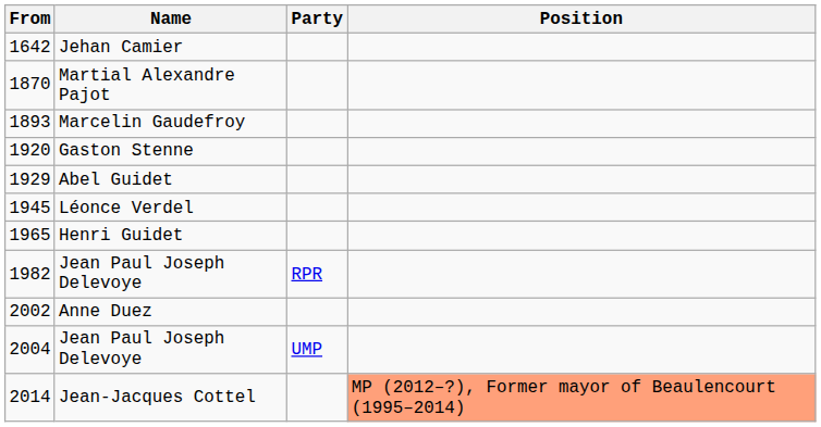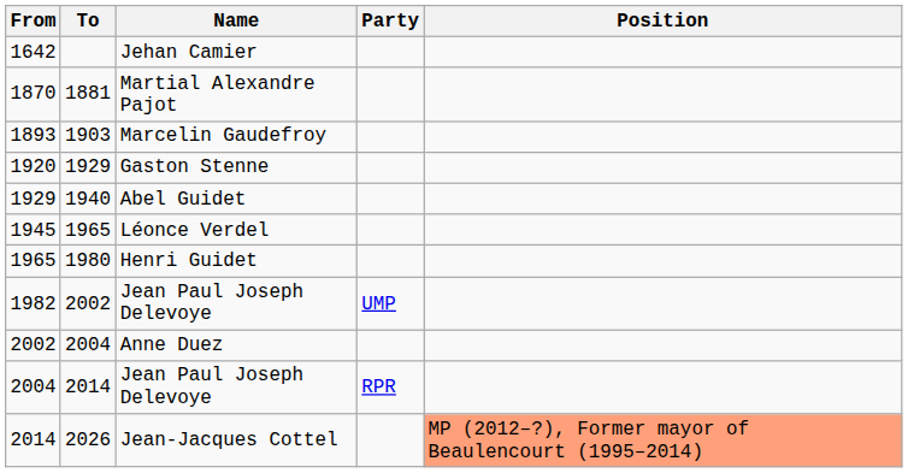 <table class="wikitable">
 <tr>
 <th>From</th>
+<th>To</th>
 <th>Name</th>
 <th>Party</th>
 <th>Position</th>
 </tr>
 <tr>
 <td>1642</td>
+<td></td>
 <td>Jehan Camier</td>
 <td></td>
 <td></td>
 </tr>
 <tr>
 <td>1870</td>
+<td>1881</td>
 <td>Martial Alexandre Pajot</td>
 <td></td>
 <td></td>
 </tr>
 <tr>
 <td>1893</td>
+<td>1903</td>
 <td>Marcelin Gaudefroy</td>
 <td></td>
 <td></td>
 </tr>
 <tr>
 <td>1920</td>
+<td>1929</td>
 <td>Gaston Stenne</td>
 <td></td>
 <td></td>
 </tr>
 <tr>
 <td>1929</td>
+<td>1940</td>
 <td>Abel Guidet</td>
 <td></td>
 <td></td>
 </tr>
 <tr>
 <td>1945</td>
+<td>1965</td>
 <td>Léonce Verdel</td>
 <td></td>
 <td></td>
 </tr>
 <tr>
 <td>1965</td>
+<td>1980</td>
 <td>Henri Guidet</td>
 <td></td>
 <td></td>
 </tr>
 <tr>
 <td>1982</td>
+<td>2002</td>
 <td>Jean Paul Joseph Delevoye</td>
-<td><a href='#'>RPR</a></td>
+<td><a href='#'>UMP</a></td>
 <td></td>
 </tr>
 <tr>
 <td>2002</td>
+<td>2004</td>
 <td>Anne Duez</td>
 <td></td>
 <td></td>
 </tr>
 <tr>
 <td>2004</td>
+<td>2014</td>
 <td>Jean Paul Joseph Delevoye</td>
-<td><a href='#'>UMP</a></td>
+<td><a href='#'>RPR</a></td>
 <td></td>
 </tr>
 <tr>
 <td>2014</td>
+<td>2026</td>
 <td>Jean-Jacques Cottel</td>
 <td></td>
 <td style="background: lightsalmon;">MP (2012–?), Former mayor of Beaulencourt (1995–2014)</td>
 </tr>
 </table>
